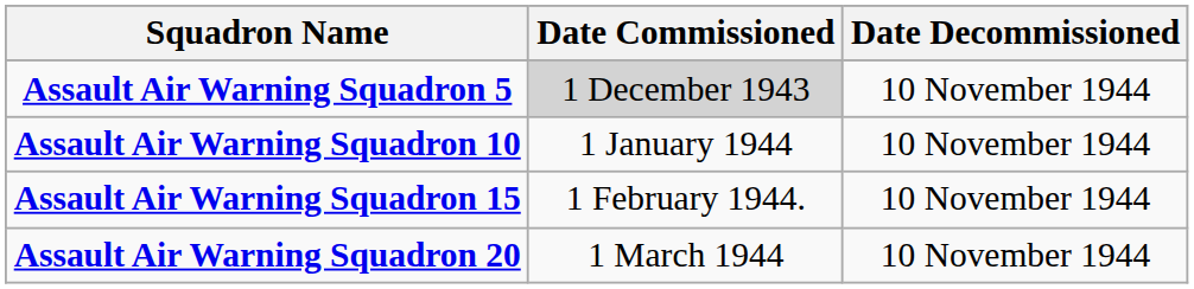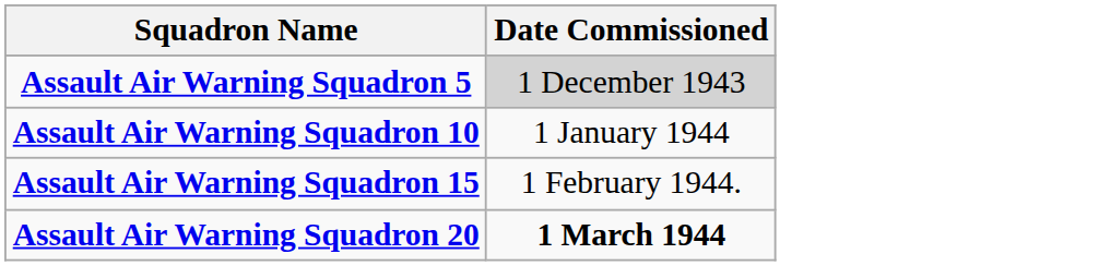 <table class="wikitable" style="text-align:center;">
 <tr bgcolor="#CCCCCC">
 <th>Squadron Name</th>
 <th>Date Commissioned</th>
-<th>Date Decommissioned</th>
 </tr>
 <tr>
 <td><strong><a href='#'>Assault Air Warning Squadron 5</a></strong></td>
 <td style="background: lightgrey;">1 December 1943</td>
-<td>10 November 1944</td>
 </tr>
 <tr>
 <td><strong><a href='#'>Assault Air Warning Squadron 10</a></strong></td>
 <td>1 January 1944</td>
-<td>10 November 1944</td>
 </tr>
 <tr>
 <td><strong><a href='#'>Assault Air Warning Squadron 15</a></strong></td>
 <td>1 February 1944.</td>
-<td>10 November 1944</td>
 </tr>
 <tr>
 <td><strong><a href='#'>Assault Air Warning Squadron 20</a></strong></td>
-<td>1 March 1944</td>
-<td>10 November 1944</td>
+<td><strong>1 March 1944</strong></td>
 </tr>
 </table>
